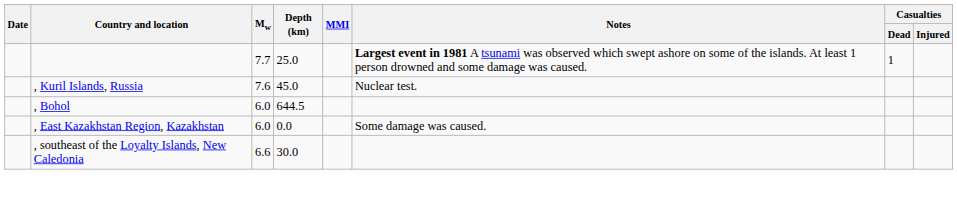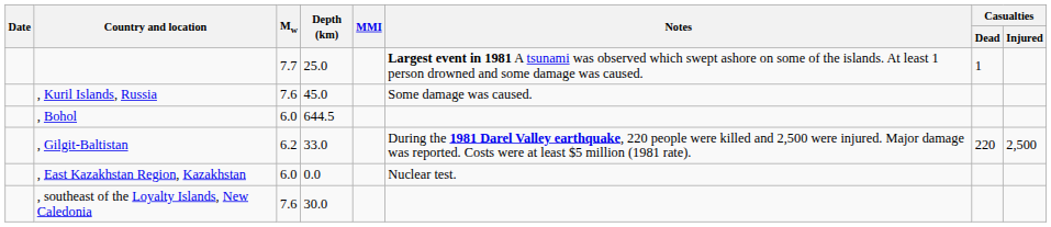 <table class="wikitable sortable sort-under" style="border:1px black;  margin-left:1em;">
 <tr>
 <th rowspan="2"><small>Date</small></th>
 <th rowspan="2" style="width: 280px"><small>Country and location</small></th>
 <th rowspan="2"><small>M<sub>w</sub></small></th>
 <th rowspan="2"><small>Depth (km)</small></th>
 <th rowspan="2"><small><a href='#'>MMI</a></small></th>
 <th rowspan="2" class="unsortable"><small>Notes</small></th>
 <th colspan="2"><small>Casualties</small></th>
 </tr>
 <tr>
 <th><small>Dead</small></th>
 <th><small>Injured</small></th>
 </tr>
 <tr>
 <td></td>
 <td></td>
 <td>7.7</td>
 <td>25.0</td>
 <td></td>
 <td><strong>Largest event in 1981</strong> A <a href='#'>tsunami</a> was observed which swept ashore on some of the islands. At least 1 person drowned and some damage was caused.</td>
 <td>1</td>
 <td></td>
 </tr>
 <tr>
 <td></td>
 <td>, <a href='#'>Kuril Islands</a>, <a href='#'>Russia</a></td>
 <td>7.6</td>
 <td>45.0</td>
 <td></td>
-<td>Nuclear test.</td>
+<td>Some damage was caused.</td>
 <td></td>
 <td></td>
 </tr>
 <tr>
 <td></td>
 <td>, <a href='#'>Bohol</a></td>
 <td>6.0</td>
 <td>644.5</td>
 <td></td>
 <td></td>
 <td></td>
 <td></td>
 </tr>
 <tr>
 <td></td>
+<td>, <a href='#'>Gilgit-Baltistan</a></td>
+<td>6.2</td>
+<td>33.0</td>
+<td></td>
+<td>During the <strong><a href='#'>1981 Darel Valley earthquake</a></strong>, 220 people were killed and 2,500 were injured. Major damage was reported. Costs were at least $5 million (1981 rate).</td>
+<td>220</td>
+<td>2,500</td>
+</tr>
+<tr>
+<td></td>
 <td>, <a href='#'>East Kazakhstan Region</a>, <a href='#'>Kazakhstan</a></td>
 <td>6.0</td>
 <td>0.0</td>
 <td></td>
-<td>Some damage was caused.</td>
+<td>Nuclear test.</td>
 <td></td>
 <td></td>
 </tr>
 <tr>
 <td></td>
 <td>, southeast of the <a href='#'>Loyalty Islands</a>, <a href='#'>New Caledonia</a></td>
-<td>6.6</td>
+<td>7.6</td>
 <td>30.0</td>
 <td></td>
 <td></td>
 <td></td>
 <td></td>
 </tr>
 </table>
